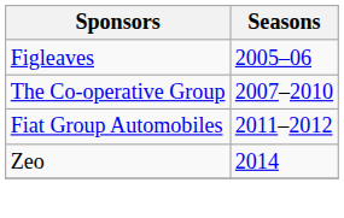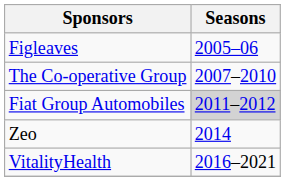 <table class="wikitable collapsible">
 <tr>
 <th>Sponsors</th>
 <th>Seasons</th>
 </tr>
 <tr>
 <td><a href='#'>Figleaves</a></td>
 <td><a href='#'>2005–06</a></td>
 </tr>
 <tr>
 <td><a href='#'>The Co-operative Group</a></td>
 <td><a href='#'>2007</a>–<a href='#'>2010</a></td>
 </tr>
 <tr>
 <td><a href='#'>Fiat Group Automobiles</a></td>
-<td><a href='#'>2011</a>–<a href='#'>2012</a></td>
+<td style="background: lightgrey;"><a href='#'>2011</a>–<a href='#'>2012</a></td>
 </tr>
 <tr>
 <td>Zeo </td>
 <td><a href='#'>2014</a></td>
 </tr>
 <tr>
+<td><a href='#'>VitalityHealth</a></td>
+<td><a href='#'>2016</a>–2021</td>
+</tr>
+<tr>
 </tr>
 </table>
